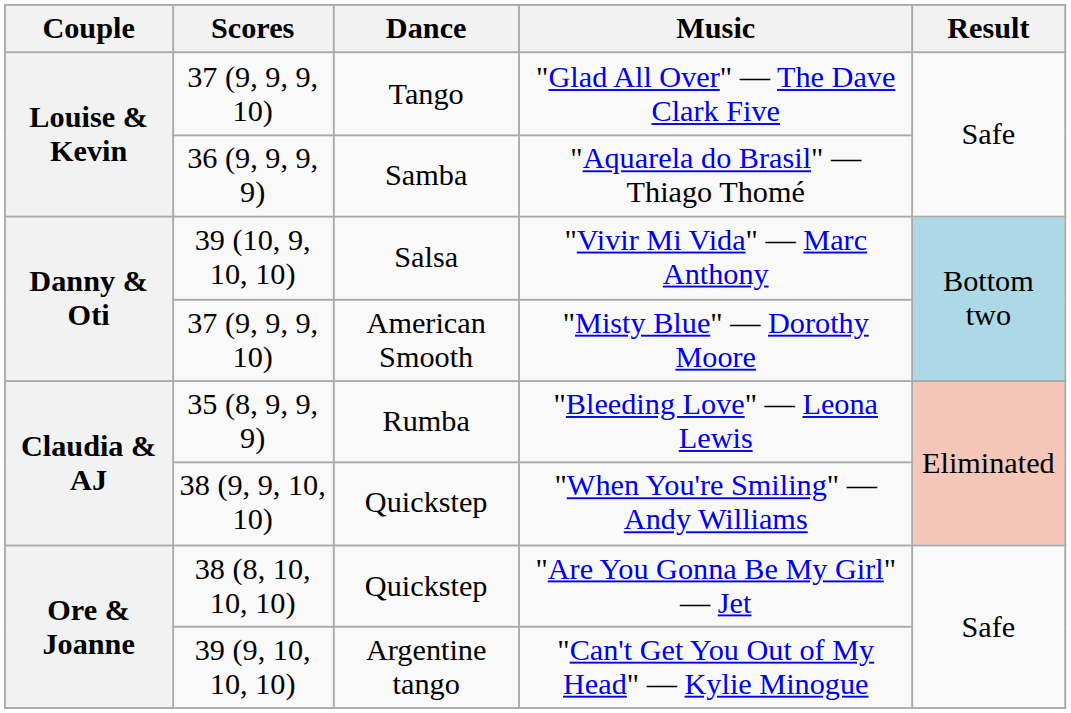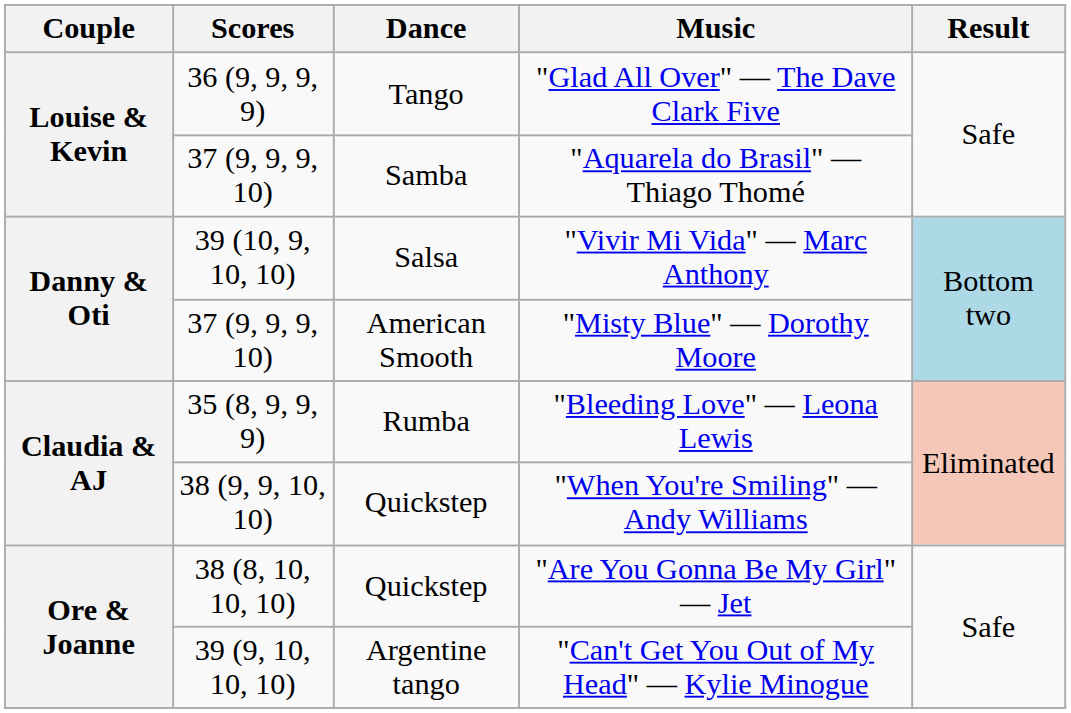 <table class="wikitable sortable" style="text-align:center; width:90%">
 <tr>
 <th scope="col">Couple</th>
 <th scope="col">Scores</th>
 <th scope="col" class="unsortable">Dance</th>
 <th scope="col" class="unsortable">Music</th>
 <th scope="col" class="unsortable">Result</th>
 </tr>
 <tr>
 <th scope="row" rowspan=2>Louise & Kevin</th>
-<td>37 (9, 9, 9, 10)</td>
+<td>36 (9, 9, 9, 9)</td>
 <td>Tango</td>
 <td>"<a href='#'>Glad All Over</a>" — <a href='#'>The Dave Clark Five</a></td>
 <td rowspan=2>Safe</td>
 </tr>
 <tr>
-<td>36 (9, 9, 9, 9)</td>
+<td>37 (9, 9, 9, 10)</td>
 <td>Samba</td>
 <td>"<a href='#'>Aquarela do Brasil</a>" — Thiago Thomé</td>
 </tr>
 <tr>
 <th scope="row" rowspan=2>Danny & Oti</th>
 <td>39 (10, 9, 10, 10)</td>
 <td>Salsa</td>
 <td>"<a href='#'>Vivir Mi Vida</a>" — <a href='#'>Marc Anthony</a></td>
 <td rowspan=2 bgcolor="lightblue">Bottom two</td>
 </tr>
 <tr>
 <td>37 (9, 9, 9, 10)</td>
 <td>American Smooth</td>
 <td>"<a href='#'>Misty Blue</a>" — <a href='#'>Dorothy Moore</a></td>
 </tr>
 <tr>
 <th scope="row" rowspan=2>Claudia & AJ</th>
 <td>35 (8, 9, 9, 9)</td>
 <td>Rumba</td>
 <td>"<a href='#'>Bleeding Love</a>" — <a href='#'>Leona Lewis</a></td>
 <td rowspan=2 bgcolor="f4c7b8">Eliminated</td>
 </tr>
 <tr>
 <td>38 (9, 9, 10, 10)</td>
 <td>Quickstep</td>
 <td>"<a href='#'>When You're Smiling</a>" — <a href='#'>Andy Williams</a></td>
 </tr>
 <tr>
 <th scope="row" rowspan=2>Ore & Joanne</th>
 <td>38 (8, 10, 10, 10)</td>
 <td>Quickstep</td>
 <td>"<a href='#'>Are You Gonna Be My Girl</a>" — <a href='#'>Jet</a></td>
 <td rowspan=2>Safe</td>
 </tr>
 <tr>
 <td>39 (9, 10, 10, 10)</td>
 <td>Argentine tango</td>
 <td>"<a href='#'>Can't Get You Out of My Head</a>" — <a href='#'>Kylie Minogue</a></td>
 </tr>
 </table>
